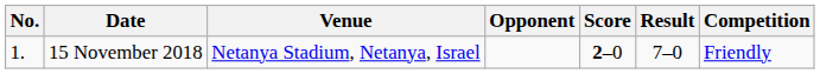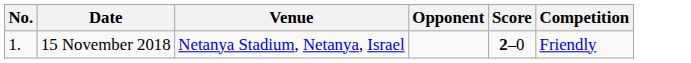 <table class="wikitable" style="font-size:100%;">
 <tr>
 <th>No.</th>
 <th>Date</th>
 <th>Venue</th>
 <th>Opponent</th>
 <th>Score</th>
-<th>Result</th>
 <th>Competition</th>
 </tr>
 <tr>
 <td>1.</td>
 <td>15 November 2018</td>
 <td><a href='#'>Netanya Stadium</a>, <a href='#'>Netanya</a>, <a href='#'>Israel</a></td>
 <td></td>
 <td align=center><strong>2</strong>–0</td>
-<td align=center>7–0</td>
 <td><a href='#'>Friendly</a></td>
 </tr>
 </table>
